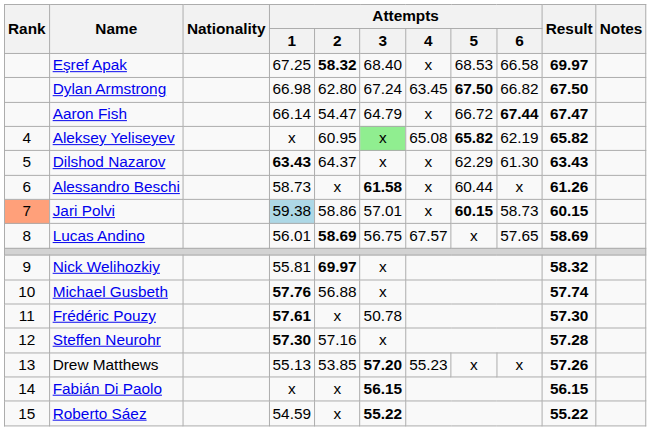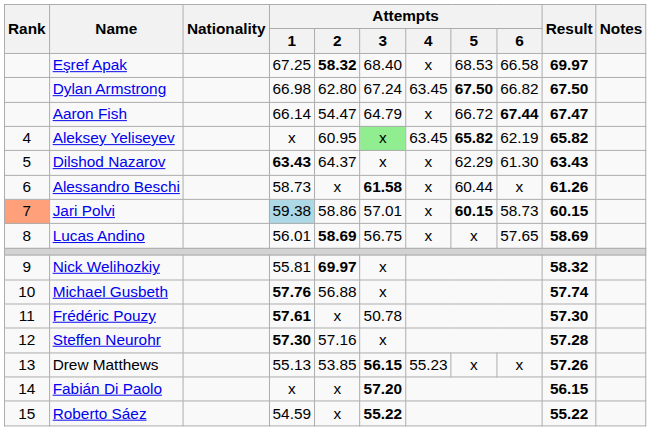 <table class="wikitable sortable" style="text-align:center">
 <tr>
 <th rowspan=2>Rank</th>
 <th rowspan=2>Name</th>
 <th rowspan=2>Nationality</th>
 <th colspan=6>Attempts</th>
 <th rowspan=2>Result</th>
 <th rowspan=2>Notes</th>
 </tr>
 <tr>
 <th>1</th>
 <th>2</th>
 <th>3</th>
 <th>4</th>
 <th>5</th>
 <th>6</th>
 </tr>
 <tr>
 <td></td>
 <td align=left><a href='#'>Eşref Apak</a></td>
 <td align=left></td>
 <td>67.25</td>
 <td><strong>58.32</strong></td>
 <td>68.40</td>
 <td>x</td>
 <td>68.53</td>
 <td>66.58</td>
 <td><strong>69.97</strong></td>
 <td></td>
 </tr>
 <tr>
 <td></td>
 <td align=left><a href='#'>Dylan Armstrong</a></td>
 <td align=left></td>
 <td>66.98</td>
 <td>62.80</td>
 <td>67.24</td>
 <td>63.45</td>
 <td><strong>67.50</strong></td>
 <td>66.82</td>
 <td><strong>67.50</strong></td>
 <td></td>
 </tr>
 <tr>
 <td></td>
 <td align=left><a href='#'>Aaron Fish</a></td>
 <td align=left></td>
 <td>66.14</td>
 <td>54.47</td>
 <td>64.79</td>
 <td>x</td>
 <td>66.72</td>
 <td><strong>67.44</strong></td>
 <td><strong>67.47</strong></td>
 <td></td>
 </tr>
 <tr>
 <td>4</td>
 <td align=left><a href='#'>Aleksey Yeliseyev</a></td>
 <td align=left></td>
 <td>x</td>
 <td>60.95</td>
 <td style="background: lightgreen;">x</td>
-<td>65.08</td>
+<td>63.45</td>
 <td><strong>65.82</strong></td>
 <td>62.19</td>
 <td><strong>65.82</strong></td>
 <td></td>
 </tr>
 <tr>
 <td>5</td>
 <td align=left><a href='#'>Dilshod Nazarov</a></td>
 <td align=left></td>
 <td><strong>63.43</strong></td>
 <td>64.37</td>
 <td>x</td>
 <td>x</td>
 <td>62.29</td>
 <td>61.30</td>
 <td><strong>63.43</strong></td>
 <td></td>
 </tr>
 <tr>
 <td>6</td>
 <td align=left><a href='#'>Alessandro Beschi</a></td>
 <td align=left></td>
 <td>58.73</td>
 <td>x</td>
 <td><strong>61.58</strong></td>
 <td>x</td>
 <td>60.44</td>
 <td>x</td>
 <td><strong>61.26</strong></td>
 <td></td>
 </tr>
 <tr>
 <td style="background: lightsalmon;">7</td>
 <td align=left><a href='#'>Jari Polvi</a></td>
 <td align=left></td>
 <td style="background: lightblue;">59.38</td>
 <td>58.86</td>
 <td>57.01</td>
 <td>x</td>
 <td><strong>60.15</strong></td>
 <td>58.73</td>
 <td><strong>60.15</strong></td>
 <td></td>
 </tr>
 <tr>
 <td>8</td>
 <td align=left><a href='#'>Lucas Andino</a></td>
 <td align=left></td>
 <td>56.01</td>
 <td><strong>58.69</strong></td>
 <td>56.75</td>
-<td>67.57</td>
+<td>x</td>
 <td>x</td>
 <td>57.65</td>
 <td><strong>58.69</strong></td>
 <td></td>
 </tr>
 <tr>
 <td colspan=11 bgcolor=lightgray></td>
 </tr>
 <tr>
 <td>9</td>
 <td align=left><a href='#'>Nick Welihozkiy</a></td>
 <td align=left></td>
 <td>55.81</td>
 <td><strong>69.97</strong></td>
 <td>x</td>
 <td colspan=3></td>
 <td><strong>58.32</strong></td>
 <td></td>
 </tr>
 <tr>
 <td>10</td>
 <td align=left><a href='#'>Michael Gusbeth</a></td>
 <td align=left></td>
 <td><strong>57.76</strong></td>
 <td>56.88</td>
 <td>x</td>
 <td colspan=3></td>
 <td><strong>57.74</strong></td>
 <td></td>
 </tr>
 <tr>
 <td>11</td>
 <td align=left><a href='#'>Frédéric Pouzy</a></td>
 <td align=left></td>
 <td><strong>57.61</strong></td>
 <td>x</td>
 <td>50.78</td>
 <td colspan=3></td>
 <td><strong>57.30</strong></td>
 <td></td>
 </tr>
 <tr>
 <td>12</td>
 <td align=left><a href='#'>Steffen Neurohr</a></td>
 <td align=left></td>
 <td><strong>57.30</strong></td>
 <td>57.16</td>
 <td>x</td>
 <td colspan=3></td>
 <td><strong>57.28</strong></td>
 <td></td>
 </tr>
 <tr>
 <td>13</td>
 <td align=left>Drew Matthews</td>
 <td align=left></td>
 <td>55.13</td>
 <td>53.85</td>
-<td><strong>57.20</strong></td>
+<td><strong>56.15</strong></td>
 <td>55.23</td>
 <td>x</td>
 <td>x</td>
 <td><strong>57.26</strong></td>
 <td></td>
 </tr>
 <tr>
 <td>14</td>
 <td align=left><a href='#'>Fabián Di Paolo</a></td>
 <td align=left></td>
 <td>x</td>
 <td>x</td>
-<td><strong>56.15</strong></td>
+<td><strong>57.20</strong></td>
 <td colspan=3></td>
 <td><strong>56.15</strong></td>
 <td></td>
 </tr>
 <tr>
 <td>15</td>
 <td align=left><a href='#'>Roberto Sáez</a></td>
 <td align=left></td>
 <td>54.59</td>
 <td>x</td>
 <td><strong>55.22</strong></td>
 <td colspan=3></td>
 <td><strong>55.22</strong></td>
 <td></td>
 </tr>
 </table>
